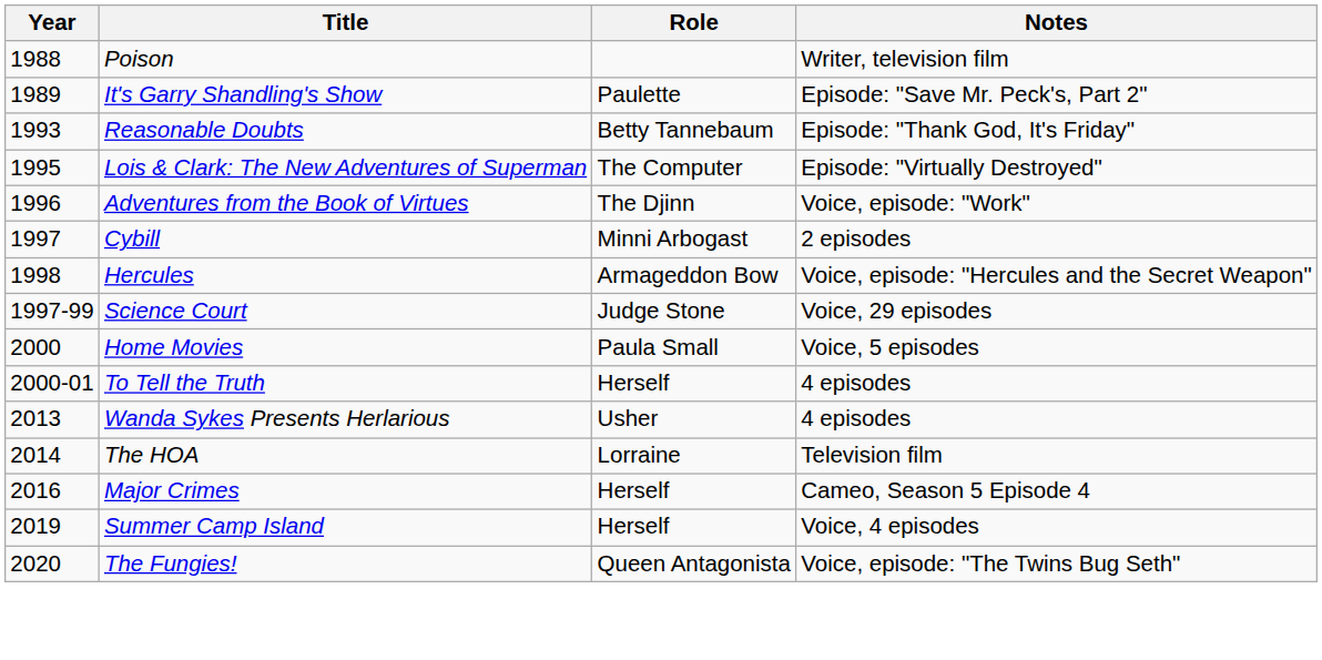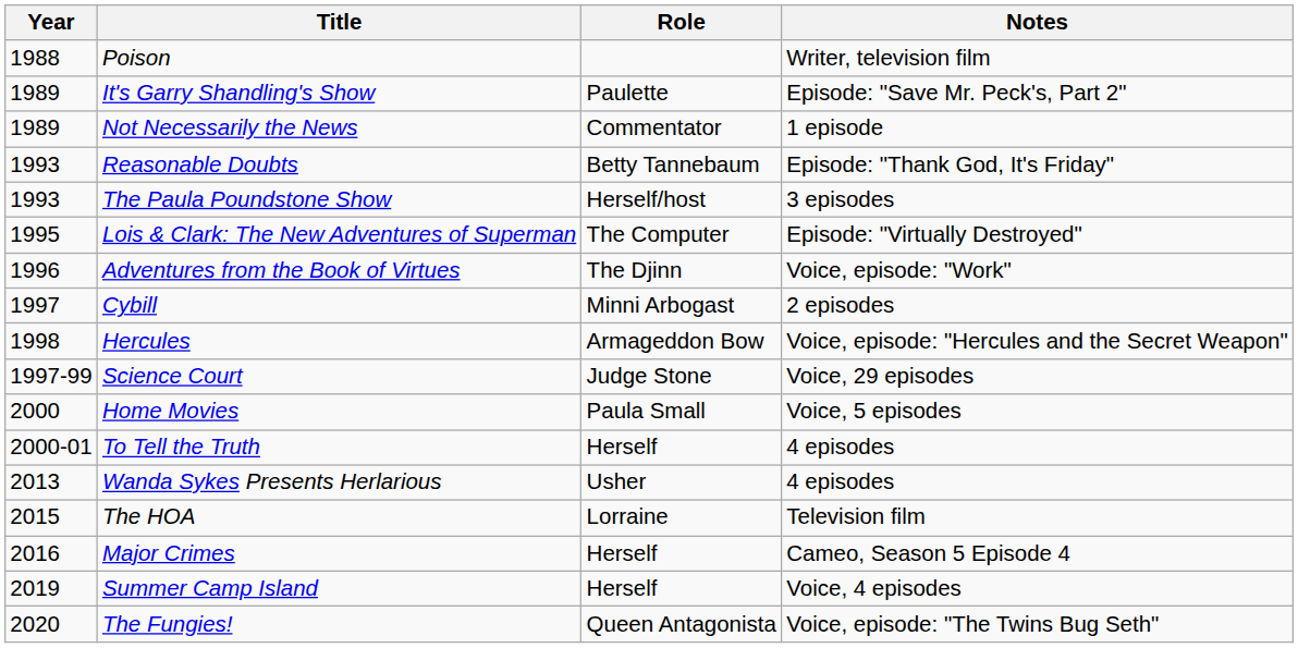 <table class="wikitable">
 <tr>
 <th>Year</th>
 <th>Title</th>
 <th>Role</th>
 <th>Notes</th>
 </tr>
 <tr>
 <td>1988</td>
 <td><em>Poison</em></td>
 <td></td>
 <td>Writer, television film</td>
 </tr>
 <tr>
 <td>1989</td>
 <td><em><a href='#'>It's Garry Shandling's Show</a></em></td>
 <td>Paulette</td>
 <td>Episode: "Save Mr. Peck's, Part 2"</td>
 </tr>
 <tr>
+<td>1989</td>
+<td><em><a href='#'>Not Necessarily the News</a></em></td>
+<td>Commentator</td>
+<td>1 episode</td>
+</tr>
+<tr>
 <td>1993</td>
 <td><em><a href='#'>Reasonable Doubts</a></em></td>
 <td>Betty Tannebaum</td>
 <td>Episode: "Thank God, It's Friday"</td>
+</tr>
+<tr>
+<td>1993</td>
+<td><em><a href='#'>The Paula Poundstone Show</a></em></td>
+<td>Herself/host</td>
+<td>3 episodes</td>
 </tr>
 <tr>
 <td>1995</td>
 <td><em><a href='#'>Lois & Clark: The New Adventures of Superman</a></em></td>
 <td>The Computer</td>
 <td>Episode: "Virtually Destroyed"</td>
 </tr>
 <tr>
 <td>1996</td>
 <td><em><a href='#'>Adventures from the Book of Virtues</a></em></td>
 <td>The Djinn</td>
 <td>Voice, episode: "Work"</td>
 </tr>
 <tr>
 <td>1997</td>
 <td><em><a href='#'>Cybill</a></em></td>
 <td>Minni Arbogast</td>
 <td>2 episodes</td>
 </tr>
 <tr>
 <td>1998</td>
 <td><em><a href='#'>Hercules</a></em></td>
 <td>Armageddon Bow</td>
 <td>Voice, episode: "Hercules and the Secret Weapon"</td>
 </tr>
 <tr>
 <td>1997-99</td>
 <td><em><a href='#'>Science Court</a></em></td>
 <td>Judge Stone</td>
 <td>Voice, 29 episodes</td>
 </tr>
 <tr>
 <td>2000</td>
 <td><em><a href='#'>Home Movies</a></em></td>
 <td>Paula Small</td>
 <td>Voice, 5 episodes</td>
 </tr>
 <tr>
 <td>2000-01</td>
 <td><em><a href='#'>To Tell the Truth</a></em></td>
 <td>Herself</td>
 <td>4 episodes</td>
 </tr>
 <tr>
 <td>2013</td>
 <td><em><a href='#'>Wanda Sykes</a> Presents Herlarious</em></td>
 <td>Usher</td>
 <td>4 episodes</td>
 </tr>
 <tr>
-<td>2014</td>
+<td>2015</td>
 <td><em>The HOA</em></td>
 <td>Lorraine</td>
 <td>Television film</td>
 </tr>
 <tr>
 <td>2016</td>
 <td><em><a href='#'>Major Crimes</a></em></td>
 <td>Herself</td>
 <td>Cameo, Season 5 Episode 4</td>
 </tr>
 <tr>
 <td>2019</td>
 <td><em><a href='#'>Summer Camp Island</a></em></td>
 <td>Herself</td>
 <td>Voice, 4 episodes</td>
 </tr>
 <tr>
 <td>2020</td>
 <td><em><a href='#'>The Fungies!</a></em></td>
 <td>Queen Antagonista</td>
 <td>Voice, episode: "The Twins Bug Seth"</td>
 </tr>
 </table>
